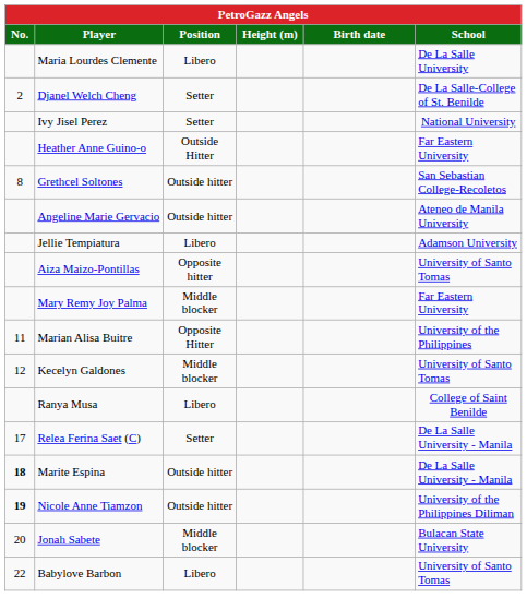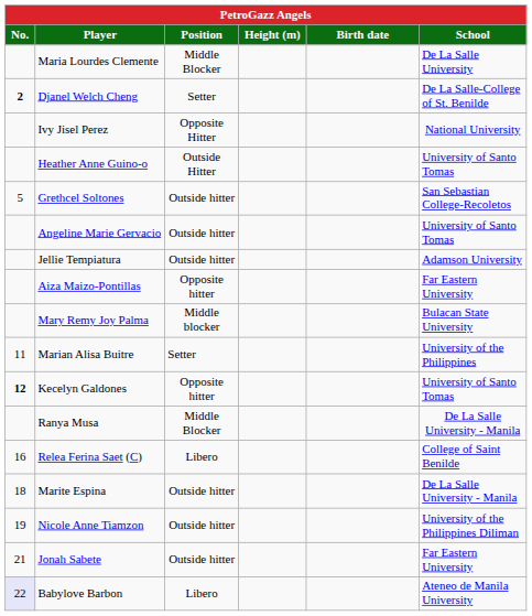 <table class="wikitable sortable" style="text-align:center; width:100%; font-size:90%;">
 <tr>
 <th colspan="8" style= "background:#DC2329; color:white; text-align: center"><strong>PetroGazz Angels</strong></th>
 </tr>
 <tr>
 <th style="width:3em; background:#0A6E11; color:white;">No.</th>
 <th style="width:20em; background:#0A6E11; color:white;">Player</th>
 <th style="width:9em; background:#0A6E11; color:white;">Position</th>
 <th style="width:9em; background:#0A6E11; color:white">Height (m)</th>
 <th style="width:20em; background:#0A6E11; color:white;">Birth date</th>
 <th style="width:15em; background:#0A6E11; color:white;">School</th>
 </tr>
 <tr align=left>
 <td align=center></td>
 <td> Maria Lourdes Clemente</td>
-<td align=center>Libero</td>
+<td align=center>Middle Blocker</td>
 <td></td>
 <td></td>
 <td><a href='#'>De La Salle University</a></td>
 </tr>
 <tr align=left>
-<td align=center>2</td>
+<td align=center><strong>2</strong></td>
 <td> <a href='#'>Djanel Welch Cheng</a></td>
 <td align=center>Setter</td>
 <td></td>
 <td></td>
 <td><a href='#'>De La Salle-College of St. Benilde</a></td>
 </tr>
 <tr align=center>
 <td></td>
 <td align=left> Ivy Jisel Perez</td>
-<td>Setter</td>
+<td align=center>Opposite Hitter</td>
 <td></td>
 <td align=left></td>
 <td><a href='#'>National University</a></td>
 </tr>
 <tr align=left>
 <td align=center></td>
 <td> <a href='#'>Heather Anne Guino-o</a></td>
 <td align=center>Outside Hitter</td>
 <td></td>
 <td></td>
-<td><a href='#'>Far Eastern University</a></td>
+<td><a href='#'>University of Santo Tomas</a></td>
 </tr>
 <tr align=left>
-<td align=center>8</td>
+<td align=center>5</td>
 <td> <a href='#'>Grethcel Soltones</a></td>
 <td align=center>Outside hitter</td>
 <td></td>
 <td></td>
 <td><a href='#'>San Sebastian College-Recoletos</a></td>
 </tr>
 <tr align=left>
 <td align=center></td>
 <td> <a href='#'>Angeline Marie Gervacio</a></td>
 <td align=center>Outside hitter</td>
 <td></td>
 <td></td>
-<td><a href='#'>Ateneo de Manila University</a></td>
+<td><a href='#'>University of Santo Tomas</a></td>
 </tr>
 <tr align=left>
 <td align=center></td>
 <td> Jellie Tempiatura</td>
-<td align=center>Libero</td>
+<td align=center>Outside hitter</td>
 <td></td>
 <td></td>
 <td><a href='#'>Adamson University</a></td>
 </tr>
 <tr align=left>
 <td align=center></td>
 <td> <a href='#'>Aiza Maizo-Pontillas</a></td>
 <td align=center>Opposite hitter</td>
 <td></td>
 <td></td>
-<td><a href='#'>University of Santo Tomas</a></td>
+<td><a href='#'>Far Eastern University</a></td>
 </tr>
 <tr align=left>
 <td align=center></td>
 <td> <a href='#'>Mary Remy Joy Palma</a></td>
 <td align=center>Middle blocker</td>
 <td></td>
 <td></td>
-<td><a href='#'>Far Eastern University</a></td>
+<td><a href='#'>Bulacan State University</a></td>
 </tr>
 <tr align=left>
 <td align=center>11</td>
 <td> Marian Alisa Buitre</td>
-<td align=center>Opposite Hitter</td>
+<td>Setter</td>
 <td></td>
 <td></td>
 <td><a href='#'>University of the Philippines</a></td>
 </tr>
 <tr align=left>
-<td align=center>12</td>
+<td align=center><strong>12</strong></td>
 <td> Kecelyn Galdones</td>
-<td align=center>Middle blocker</td>
+<td align=center>Opposite hitter</td>
 <td></td>
 <td></td>
 <td><a href='#'>University of Santo Tomas</a></td>
 </tr>
 <tr align=center>
 <td></td>
 <td align=left> Ranya Musa</td>
+<td>Middle Blocker</td>
+<td></td>
+<td align=left></td>
+<td><a href='#'>De La Salle University - Manila</a></td>
+</tr>
+<tr align=left>
+<td align=center>16</td>
+<td> <a href='#'>Relea Ferina Saet</a> (<a href='#'>C</a>)</td>
 <td align=center>Libero</td>
 <td></td>
-<td align=left></td>
+<td></td>
 <td><a href='#'>College of Saint Benilde</a></td>
 </tr>
 <tr align=left>
-<td align=center>17</td>
-<td> <a href='#'>Relea Ferina Saet</a> (<a href='#'>C</a>)</td>
-<td align=center>Setter</td>
-<td></td>
-<td></td>
-<td><a href='#'>De La Salle University - Manila</a></td>
-</tr>
-<tr align=left>
-<td align=center><strong>18</strong></td>
+<td align=center>18</td>
 <td> Marite Espina</td>
 <td align=center>Outside hitter</td>
 <td></td>
 <td></td>
 <td><a href='#'>De La Salle University - Manila</a></td>
 </tr>
 <tr align=left>
-<td align=center><strong>19</strong></td>
+<td align=center>19</td>
 <td> <a href='#'>Nicole Anne Tiamzon</a></td>
 <td align=center>Outside hitter</td>
 <td></td>
 <td></td>
 <td><a href='#'>University of the Philippines Diliman</a></td>
 </tr>
 <tr align=left>
-<td align=center>20</td>
+<td align=center>21</td>
 <td> <a href='#'>Jonah Sabete</a></td>
-<td align=center>Middle blocker</td>
+<td align=center>Outside hitter</td>
 <td></td>
 <td></td>
-<td><a href='#'>Bulacan State University</a></td>
+<td><a href='#'>Far Eastern University</a></td>
 </tr>
 <tr align=left>
-<td align=center>22</td>
+<td align=center style="background: lavender;">22</td>
 <td> Babylove Barbon</td>
 <td align=center>Libero</td>
 <td></td>
 <td></td>
-<td><a href='#'>University of Santo Tomas</a></td>
+<td><a href='#'>Ateneo de Manila University</a></td>
 </tr>
 </table>
